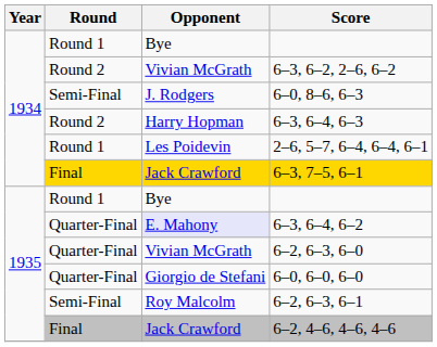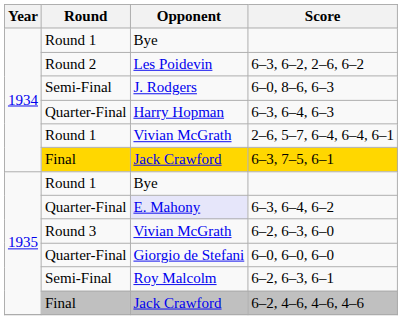 <table class="wikitable" border="1">
 <tr>
 <th>Year</th>
 <th>Round</th>
 <th>Opponent</th>
 <th>Score</th>
 </tr>
 <tr>
 <td rowspan=6><a href='#'>1934</a></td>
 <td>Round 1</td>
 <td>Bye</td>
 <td></td>
 </tr>
 <tr>
 <td>Round 2</td>
-<td> <a href='#'>Vivian McGrath</a></td>
+<td> <a href='#'>Les Poidevin</a></td>
 <td>6–3, 6–2, 2–6, 6–2</td>
 </tr>
 <tr>
 <td>Semi-Final</td>
 <td> <a href='#'>J. Rodgers</a></td>
 <td>6–0, 8–6, 6–3</td>
 </tr>
 <tr>
-<td>Round 2</td>
+<td>Quarter-Final</td>
 <td> <a href='#'>Harry Hopman</a></td>
 <td>6–3, 6–4, 6–3</td>
 </tr>
 <tr>
 <td>Round 1</td>
-<td> <a href='#'>Les Poidevin</a></td>
+<td> <a href='#'>Vivian McGrath</a></td>
 <td>2–6, 5–7, 6–4, 6–4, 6–1</td>
 </tr>
 <tr>
 <td bgcolor=Gold>Final</td>
 <td bgcolor=Gold> <a href='#'>Jack Crawford</a></td>
 <td bgcolor=Gold>6–3, 7–5, 6–1</td>
 </tr>
 <tr>
 <td rowspan=6><a href='#'>1935</a></td>
 <td>Round 1</td>
 <td>Bye</td>
 <td></td>
 </tr>
 <tr>
 <td>Quarter-Final</td>
 <td style="background: lavender;"> <a href='#'>E. Mahony</a></td>
 <td>6–3, 6–4, 6–2</td>
 </tr>
 <tr>
-<td>Quarter-Final</td>
+<td>Round 3</td>
 <td> <a href='#'>Vivian McGrath</a></td>
 <td>6–2, 6–3, 6–0</td>
 </tr>
 <tr>
 <td>Quarter-Final</td>
 <td> <a href='#'>Giorgio de Stefani</a></td>
 <td>6–0, 6–0, 6–0</td>
 </tr>
 <tr>
 <td>Semi-Final</td>
 <td> <a href='#'>Roy Malcolm</a></td>
 <td>6–2, 6–3, 6–1</td>
 </tr>
 <tr>
 <td bgcolor=Silver>Final</td>
 <td bgcolor=Silver> <a href='#'>Jack Crawford</a></td>
 <td bgcolor=Silver>6–2, 4–6, 4–6, 4–6</td>
 </tr>
 <tr>
 </tr>
 </table>
